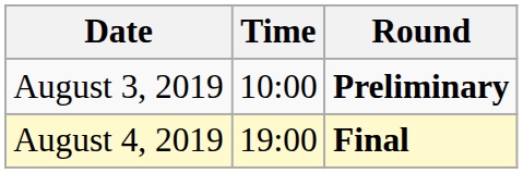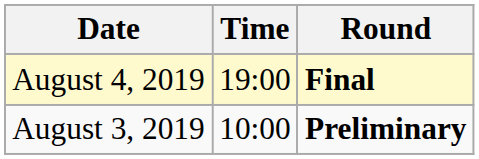 <table class="wikitable">
 <tr>
 <th>Date</th>
 <th>Time</th>
 <th>Round</th>
 </tr>
+<tr style=background:lemonchiffon>
+<td>August 4, 2019</td>
+<td>19:00</td>
+<td><strong>Final</strong></td>
+</tr>
 <tr>
 <td>August 3, 2019</td>
 <td>10:00</td>
 <td><strong>Preliminary</strong></td>
 </tr>
-<tr style=background:lemonchiffon>
-<td>August 4, 2019</td>
-<td>19:00</td>
-<td><strong>Final</strong></td>
-</tr>
 </table>
